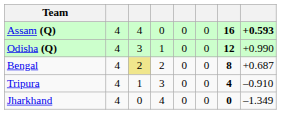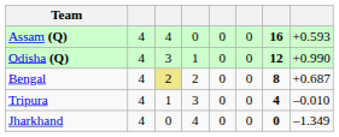 <table class="wikitable" style="text-align:center">
 <tr>
 <th style="width:140px;">Team</th>
 <th style="width:25px;"></th>
 <th style="width:25px;"></th>
 <th style="width:25px;"></th>
 <th style="width:25px;"></th>
 <th style="width:25px;"></th>
 <th style="width:25px;"></th>
 <th style="width:40px;"></th>
 </tr>
 <tr style="background:#cfc;">
 <td style="text-align:left"><a href='#'>Assam</a> <strong>(Q)</strong></td>
 <td>4</td>
 <td>4</td>
 <td>0</td>
 <td>0</td>
 <td>0</td>
 <td><strong>16</strong></td>
-<td><strong>+0.593</strong></td>
+<td>+0.593</td>
 </tr>
 <tr style="background:#cfc;">
 <td style="text-align:left"><a href='#'>Odisha</a> <strong>(Q)</strong></td>
 <td>4</td>
 <td>3</td>
 <td>1</td>
 <td>0</td>
 <td>0</td>
 <td><strong>12</strong></td>
 <td>+0.990</td>
 </tr>
 <tr>
 <td style="text-align:left"><a href='#'>Bengal</a></td>
 <td>4</td>
 <td style="background: khaki;">2</td>
 <td>2</td>
 <td>0</td>
 <td>0</td>
 <td><strong>8</strong></td>
 <td>+0.687</td>
 </tr>
 <tr>
 <td style="text-align:left"><a href='#'>Tripura</a></td>
 <td>4</td>
 <td>1</td>
 <td>3</td>
 <td>0</td>
 <td>0</td>
 <td><strong>4</strong></td>
-<td>–0.910</td>
+<td>–0.010</td>
 </tr>
 <tr>
 <td style="text-align:left"><a href='#'>Jharkhand</a></td>
 <td>4</td>
 <td>0</td>
 <td>4</td>
 <td>0</td>
 <td>0</td>
 <td><strong>0</strong></td>
 <td>–1.349</td>
 </tr>
 </table>
